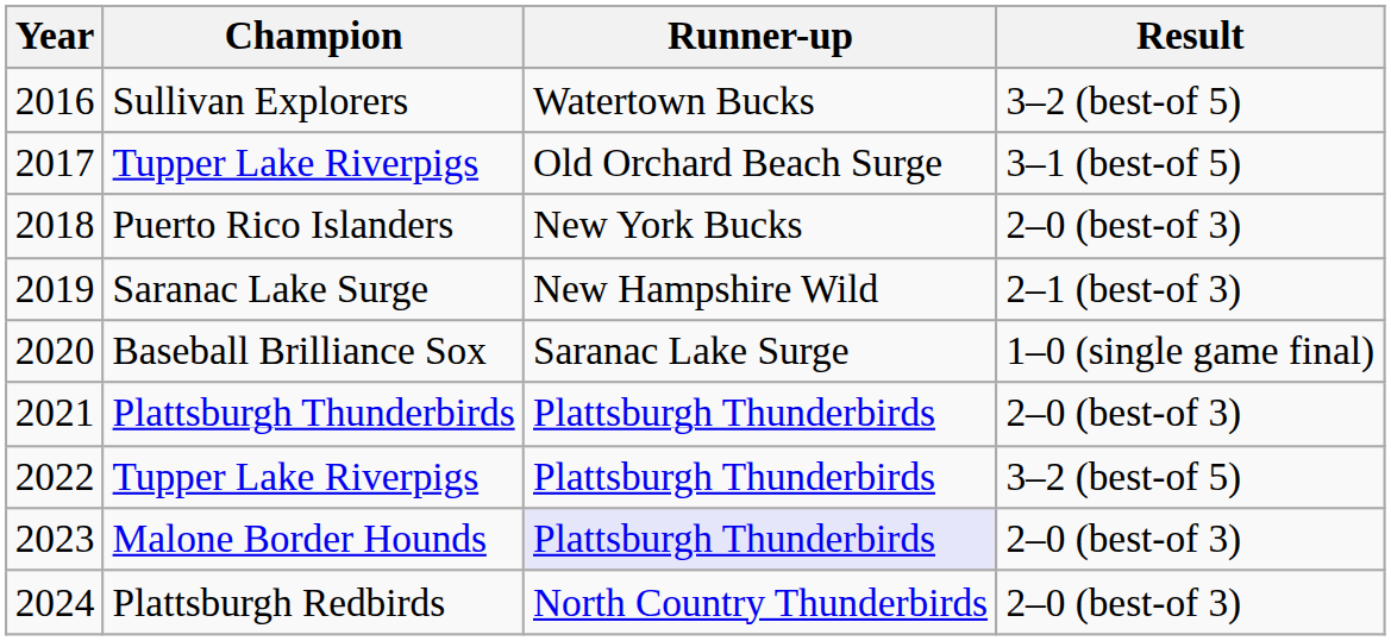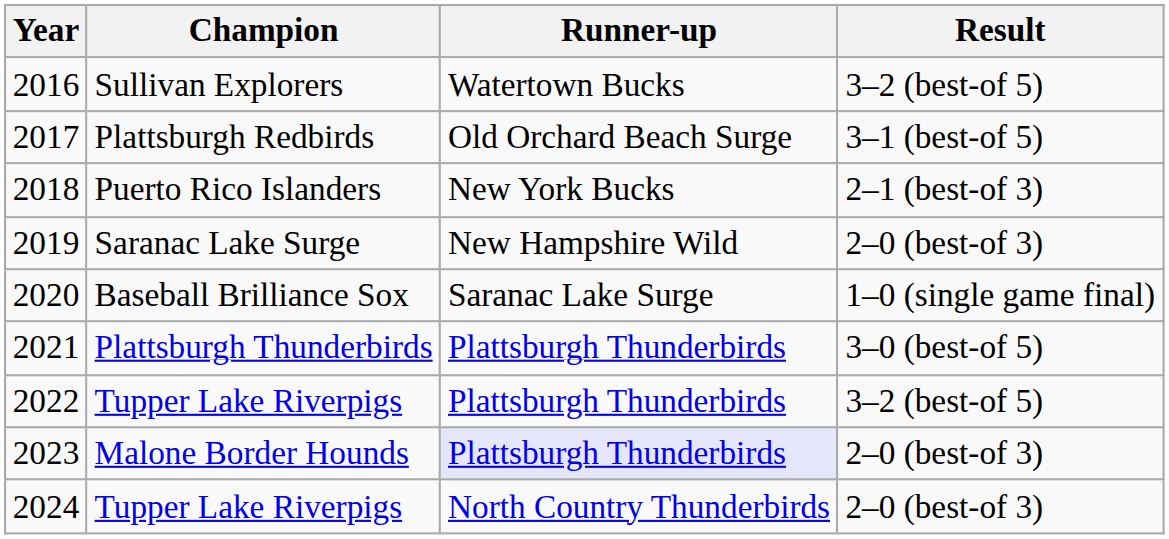 <table class="wikitable">
 <tr>
 <th>Year</th>
 <th>Champion</th>
 <th>Runner-up</th>
 <th>Result</th>
 </tr>
 <tr>
 <td>2016</td>
 <td>Sullivan Explorers</td>
 <td>Watertown Bucks</td>
 <td>3–2 (best-of 5)</td>
 </tr>
 <tr>
 <td>2017</td>
-<td><a href='#'>Tupper Lake Riverpigs</a></td>
+<td>Plattsburgh Redbirds</td>
 <td>Old Orchard Beach Surge</td>
 <td>3–1 (best-of 5)</td>
 </tr>
 <tr>
 <td>2018</td>
 <td>Puerto Rico Islanders</td>
 <td>New York Bucks</td>
-<td>2–0 (best-of 3)</td>
+<td>2–1 (best-of 3)</td>
 </tr>
 <tr>
 <td>2019</td>
 <td>Saranac Lake Surge</td>
 <td>New Hampshire Wild</td>
-<td>2–1 (best-of 3)</td>
+<td>2–0 (best-of 3)</td>
 </tr>
 <tr>
 <td>2020</td>
 <td>Baseball Brilliance Sox</td>
 <td>Saranac Lake Surge</td>
 <td>1–0 (single game final)</td>
 </tr>
 <tr>
 <td>2021</td>
 <td><a href='#'>Plattsburgh Thunderbirds</a></td>
 <td><a href='#'>Plattsburgh Thunderbirds</a></td>
-<td>2–0 (best-of 3)</td>
+<td>3–0 (best-of 5)</td>
 </tr>
 <tr>
 <td>2022</td>
 <td><a href='#'>Tupper Lake Riverpigs</a></td>
 <td><a href='#'>Plattsburgh Thunderbirds</a></td>
 <td>3–2 (best-of 5)</td>
 </tr>
 <tr>
 <td>2023</td>
 <td><a href='#'>Malone Border Hounds</a></td>
 <td style="background: lavender;"><a href='#'>Plattsburgh Thunderbirds</a></td>
 <td>2–0 (best-of 3)</td>
 </tr>
 <tr>
 <td>2024</td>
-<td>Plattsburgh Redbirds</td>
+<td><a href='#'>Tupper Lake Riverpigs</a></td>
 <td><a href='#'>North Country Thunderbirds</a></td>
 <td>2–0 (best-of 3)</td>
 </tr>
 </table>
